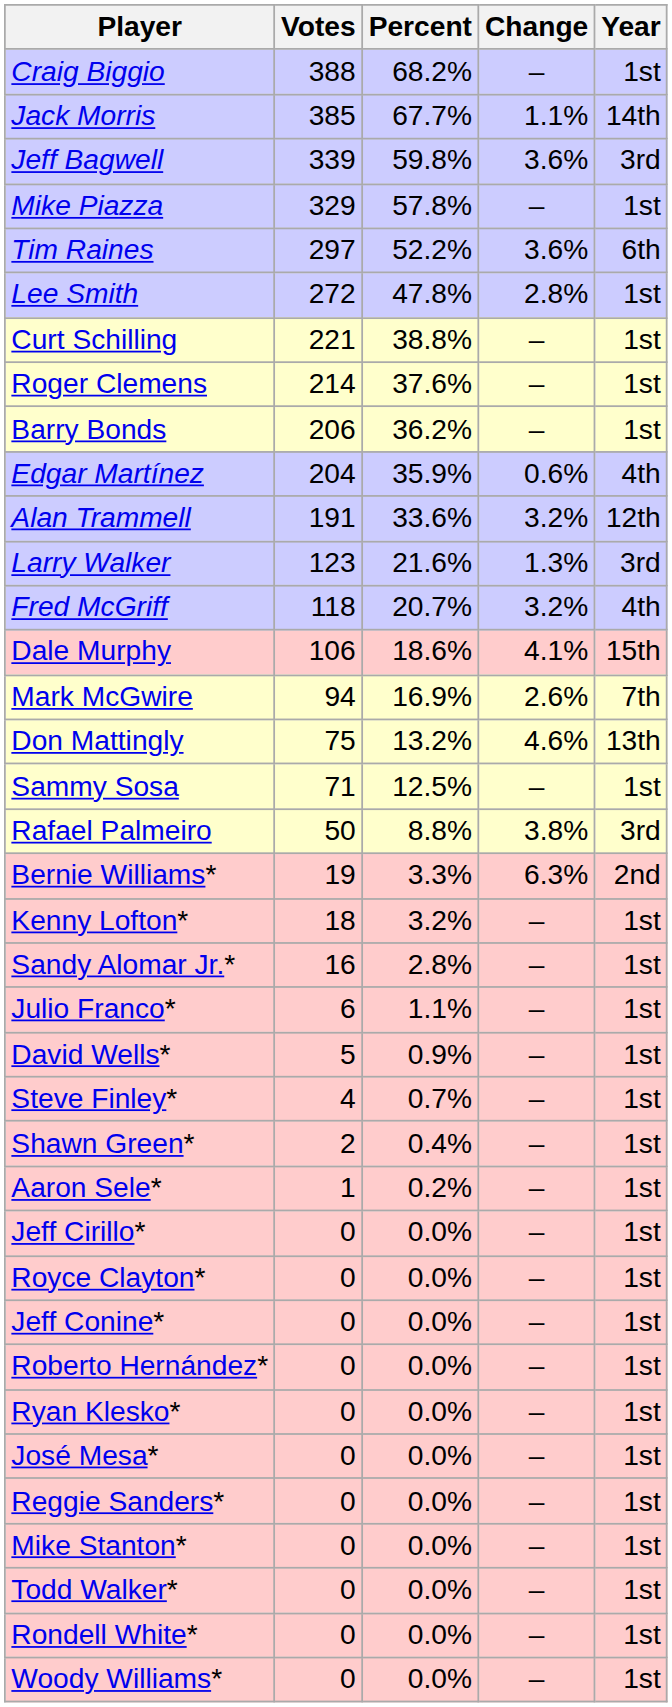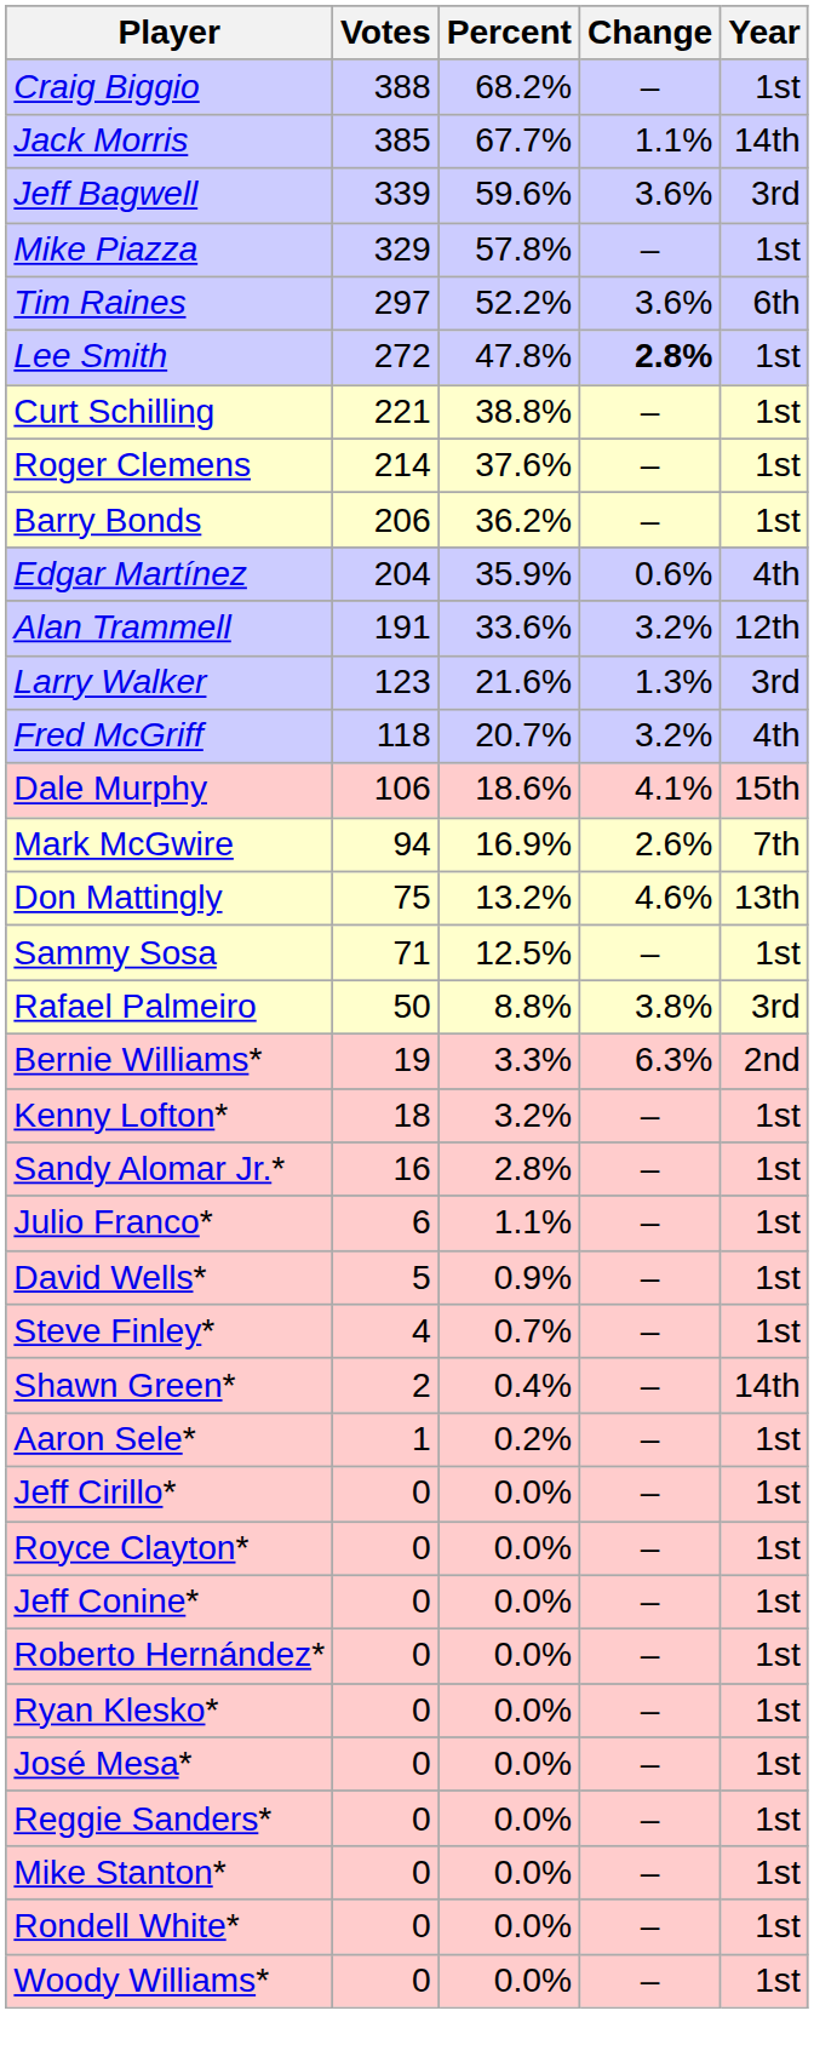 <table class="wikitable sortable">
 <tr>
 <th>Player</th>
 <th>Votes</th>
 <th>Percent</th>
 <th>Change</th>
 <th>Year</th>
 </tr>
 <tr bgcolor=ccccff>
 <td><em><a href='#'>Craig Biggio</a></em></td>
 <td align="right">388</td>
 <td align="right">68.2%</td>
 <td align="center">–</td>
 <td align="right">1st</td>
 </tr>
 <tr bgcolor=ccccff>
 <td><em><a href='#'>Jack Morris</a></em></td>
 <td align="right">385</td>
 <td align="right">67.7%</td>
 <td align="right">1.1%</td>
 <td align="right">14th</td>
 </tr>
 <tr bgcolor=ccccff>
 <td><em><a href='#'>Jeff Bagwell</a></em></td>
 <td align="right">339</td>
-<td align="right">59.8%</td>
+<td align="right">59.6%</td>
 <td align="right">3.6%</td>
 <td align="right">3rd</td>
 </tr>
 <tr bgcolor=ccccff>
 <td><em><a href='#'>Mike Piazza</a></em></td>
 <td align="right">329</td>
 <td align="right">57.8%</td>
 <td align="center">–</td>
 <td align="right">1st</td>
 </tr>
 <tr bgcolor=ccccff>
 <td><em><a href='#'>Tim Raines</a></em></td>
 <td align="right">297</td>
 <td align="right">52.2%</td>
 <td align="right">3.6%</td>
 <td align="right">6th</td>
 </tr>
 <tr bgcolor=ccccff>
 <td><em><a href='#'>Lee Smith</a></em></td>
 <td align="right">272</td>
 <td align="right">47.8%</td>
-<td align="right">2.8%</td>
+<td align="right"><strong>2.8%</strong></td>
 <td align="right">1st</td>
 </tr>
 <tr bgcolor=ffffcc>
 <td><a href='#'>Curt Schilling</a></td>
 <td align="right">221</td>
 <td align="right">38.8%</td>
 <td align="center">–</td>
 <td align="right">1st</td>
 </tr>
 <tr bgcolor=ffffcc>
 <td><a href='#'>Roger Clemens</a></td>
 <td align="right">214</td>
 <td align="right">37.6%</td>
 <td align="center">–</td>
 <td align="right">1st</td>
 </tr>
 <tr bgcolor=ffffcc>
 <td><a href='#'>Barry Bonds</a></td>
 <td align="right">206</td>
 <td align="right">36.2%</td>
 <td align="center">–</td>
 <td align="right">1st</td>
 </tr>
 <tr bgcolor=ccccff>
 <td><em><a href='#'>Edgar Martínez</a></em></td>
 <td align="right">204</td>
 <td align="right">35.9%</td>
 <td align="right">0.6%</td>
 <td align="right">4th</td>
 </tr>
 <tr bgcolor=ccccff>
 <td><em><a href='#'>Alan Trammell</a></em></td>
 <td align="right">191</td>
 <td align="right">33.6%</td>
 <td align="right">3.2%</td>
 <td align="right">12th</td>
 </tr>
 <tr bgcolor=ccccff>
 <td><em><a href='#'>Larry Walker</a></em></td>
 <td align="right">123</td>
 <td align="right">21.6%</td>
 <td align="right">1.3%</td>
 <td align="right">3rd</td>
 </tr>
 <tr bgcolor=ccccff>
 <td><em><a href='#'>Fred McGriff</a></em></td>
 <td align="right">118</td>
 <td align="right">20.7%</td>
 <td align="right">3.2%</td>
 <td align="right">4th</td>
 </tr>
 <tr bgcolor=ffcccc>
 <td><a href='#'>Dale Murphy</a></td>
 <td align="right">106</td>
 <td align="right">18.6%</td>
 <td align="right">4.1%</td>
 <td align="right">15th</td>
 </tr>
 <tr bgcolor=ffffcc>
 <td><a href='#'>Mark McGwire</a></td>
 <td align="right">94</td>
 <td align="right">16.9%</td>
 <td align="right">2.6%</td>
 <td align="right">7th</td>
 </tr>
 <tr bgcolor=ffffcc>
 <td><a href='#'>Don Mattingly</a></td>
 <td align="right">75</td>
 <td align="right">13.2%</td>
 <td align="right">4.6%</td>
 <td align="right">13th</td>
 </tr>
 <tr bgcolor=ffffcc>
 <td><a href='#'>Sammy Sosa</a></td>
 <td align="right">71</td>
 <td align="right">12.5%</td>
 <td align="center">–</td>
 <td align="right">1st</td>
 </tr>
 <tr bgcolor=ffffcc>
 <td><a href='#'>Rafael Palmeiro</a></td>
 <td align="right">50</td>
 <td align="right">8.8%</td>
 <td align="right">3.8%</td>
 <td align="right">3rd</td>
 </tr>
 <tr bgcolor=ffcccc>
 <td><a href='#'>Bernie Williams</a>*</td>
 <td align="right">19</td>
 <td align="right">3.3%</td>
 <td align="right">6.3%</td>
 <td align="right">2nd</td>
 </tr>
 <tr bgcolor=ffcccc>
 <td><a href='#'>Kenny Lofton</a>*</td>
 <td align="right">18</td>
 <td align="right">3.2%</td>
 <td align="center">–</td>
 <td align="right">1st</td>
 </tr>
 <tr bgcolor=ffcccc>
 <td><a href='#'>Sandy Alomar Jr.</a>*</td>
 <td align="right">16</td>
 <td align="right">2.8%</td>
 <td align="center">–</td>
 <td align="right">1st</td>
 </tr>
 <tr bgcolor=ffcccc>
 <td><a href='#'>Julio Franco</a>*</td>
 <td align="right">6</td>
 <td align="right">1.1%</td>
 <td align="center">–</td>
 <td align="right">1st</td>
 </tr>
 <tr bgcolor=ffcccc>
 <td><a href='#'>David Wells</a>*</td>
 <td align="right">5</td>
 <td align="right">0.9%</td>
 <td align="center">–</td>
 <td align="right">1st</td>
 </tr>
 <tr bgcolor=ffcccc>
 <td><a href='#'>Steve Finley</a>*</td>
 <td align="right">4</td>
 <td align="right">0.7%</td>
 <td align="center">–</td>
 <td align="right">1st</td>
 </tr>
 <tr bgcolor=ffcccc>
 <td><a href='#'>Shawn Green</a>*</td>
 <td align="right">2</td>
 <td align="right">0.4%</td>
 <td align="center">–</td>
-<td align="right">1st</td>
+<td align="right">14th</td>
 </tr>
 <tr bgcolor=ffcccc>
 <td><a href='#'>Aaron Sele</a>*</td>
 <td align="right">1</td>
 <td align="right">0.2%</td>
 <td align="center">–</td>
 <td align="right">1st</td>
 </tr>
 <tr bgcolor=ffcccc>
 <td><a href='#'>Jeff Cirillo</a>*</td>
 <td align="right">0</td>
 <td align="right">0.0%</td>
 <td align="center">–</td>
 <td align="right">1st</td>
 </tr>
 <tr bgcolor=ffcccc>
 <td><a href='#'>Royce Clayton</a>*</td>
 <td align="right">0</td>
 <td align="right">0.0%</td>
 <td align="center">–</td>
 <td align="right">1st</td>
 </tr>
 <tr bgcolor=ffcccc>
 <td><a href='#'>Jeff Conine</a>*</td>
 <td align="right">0</td>
 <td align="right">0.0%</td>
 <td align="center">–</td>
 <td align="right">1st</td>
 </tr>
 <tr bgcolor=ffcccc>
 <td><a href='#'>Roberto Hernández</a>*</td>
 <td align="right">0</td>
 <td align="right">0.0%</td>
 <td align="center">–</td>
 <td align="right">1st</td>
 </tr>
 <tr bgcolor=ffcccc>
 <td><a href='#'>Ryan Klesko</a>*</td>
 <td align="right">0</td>
 <td align="right">0.0%</td>
 <td align="center">–</td>
 <td align="right">1st</td>
 </tr>
 <tr bgcolor=ffcccc>
 <td><a href='#'>José Mesa</a>*</td>
 <td align="right">0</td>
 <td align="right">0.0%</td>
 <td align="center">–</td>
 <td align="right">1st</td>
 </tr>
 <tr bgcolor=ffcccc>
 <td><a href='#'>Reggie Sanders</a>*</td>
 <td align="right">0</td>
 <td align="right">0.0%</td>
 <td align="center">–</td>
 <td align="right">1st</td>
 </tr>
 <tr bgcolor=ffcccc>
 <td><a href='#'>Mike Stanton</a>*</td>
 <td align="right">0</td>
 <td align="right">0.0%</td>
 <td align="center">–</td>
 <td align="right">1st</td>
 </tr>
 <tr bgcolor=ffcccc>
-<td><a href='#'>Todd Walker</a>*</td>
-<td align="right">0</td>
-<td align="right">0.0%</td>
-<td align="center">–</td>
-<td align="right">1st</td>
-</tr>
-<tr bgcolor=ffcccc>
 <td><a href='#'>Rondell White</a>*</td>
 <td align="right">0</td>
 <td align="right">0.0%</td>
 <td align="center">–</td>
 <td align="right">1st</td>
 </tr>
 <tr bgcolor=ffcccc>
 <td><a href='#'>Woody Williams</a>*</td>
 <td align="right">0</td>
 <td align="right">0.0%</td>
 <td align="center">–</td>
 <td align="right">1st</td>
 </tr>
 </table>
